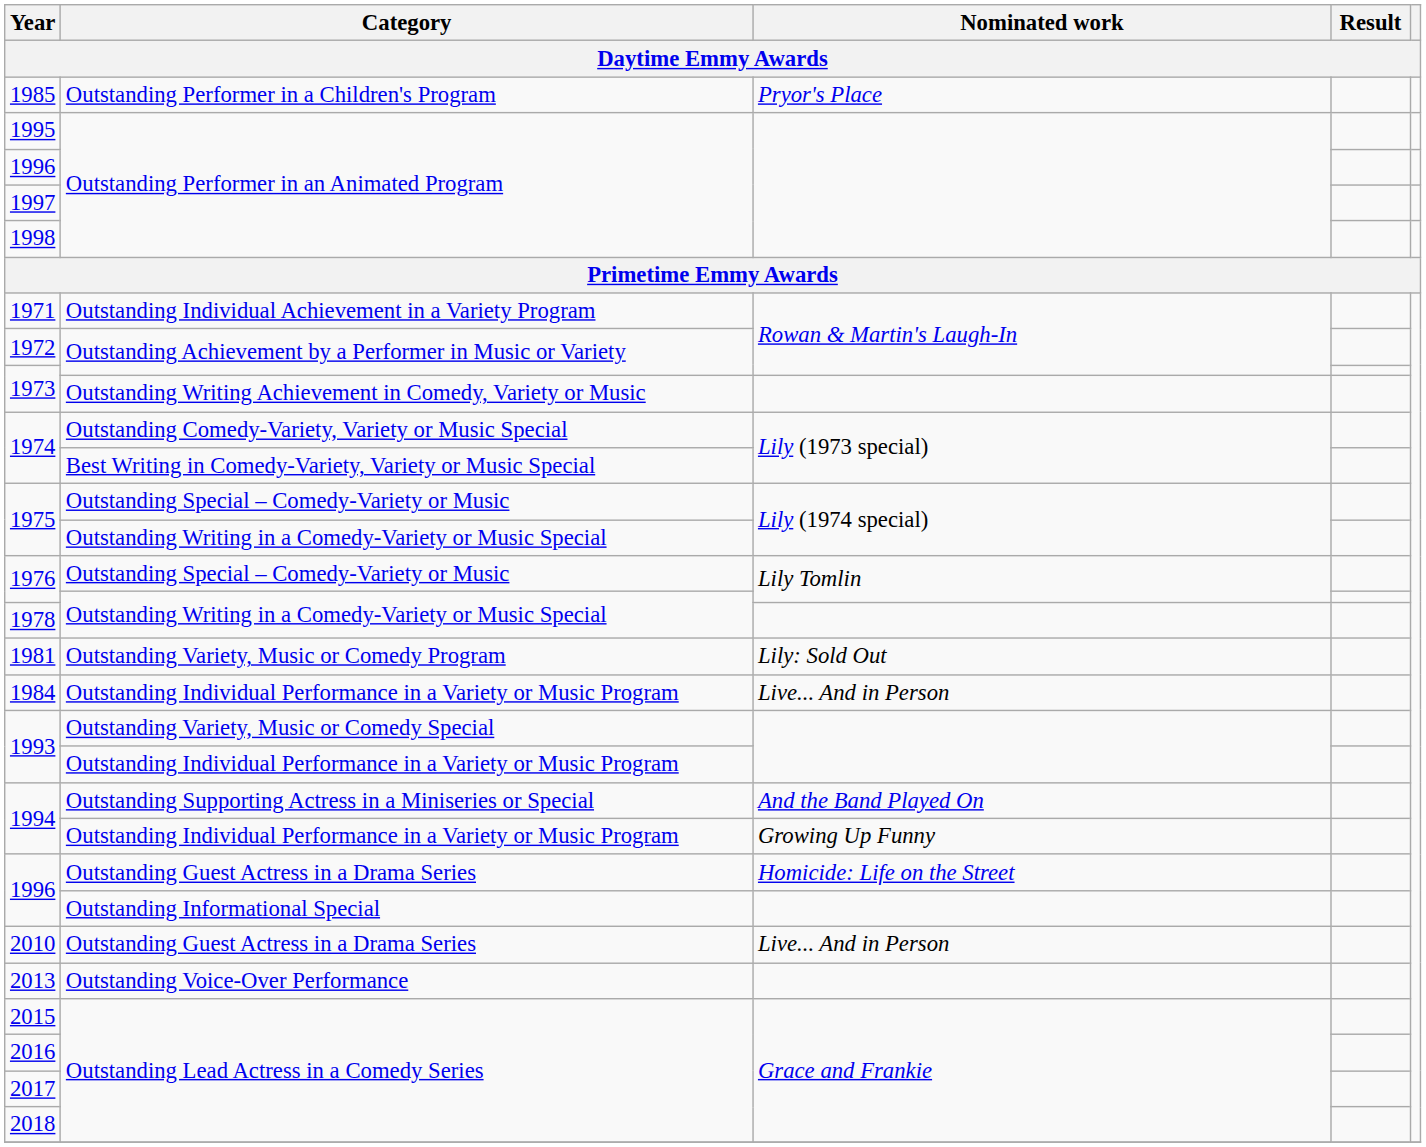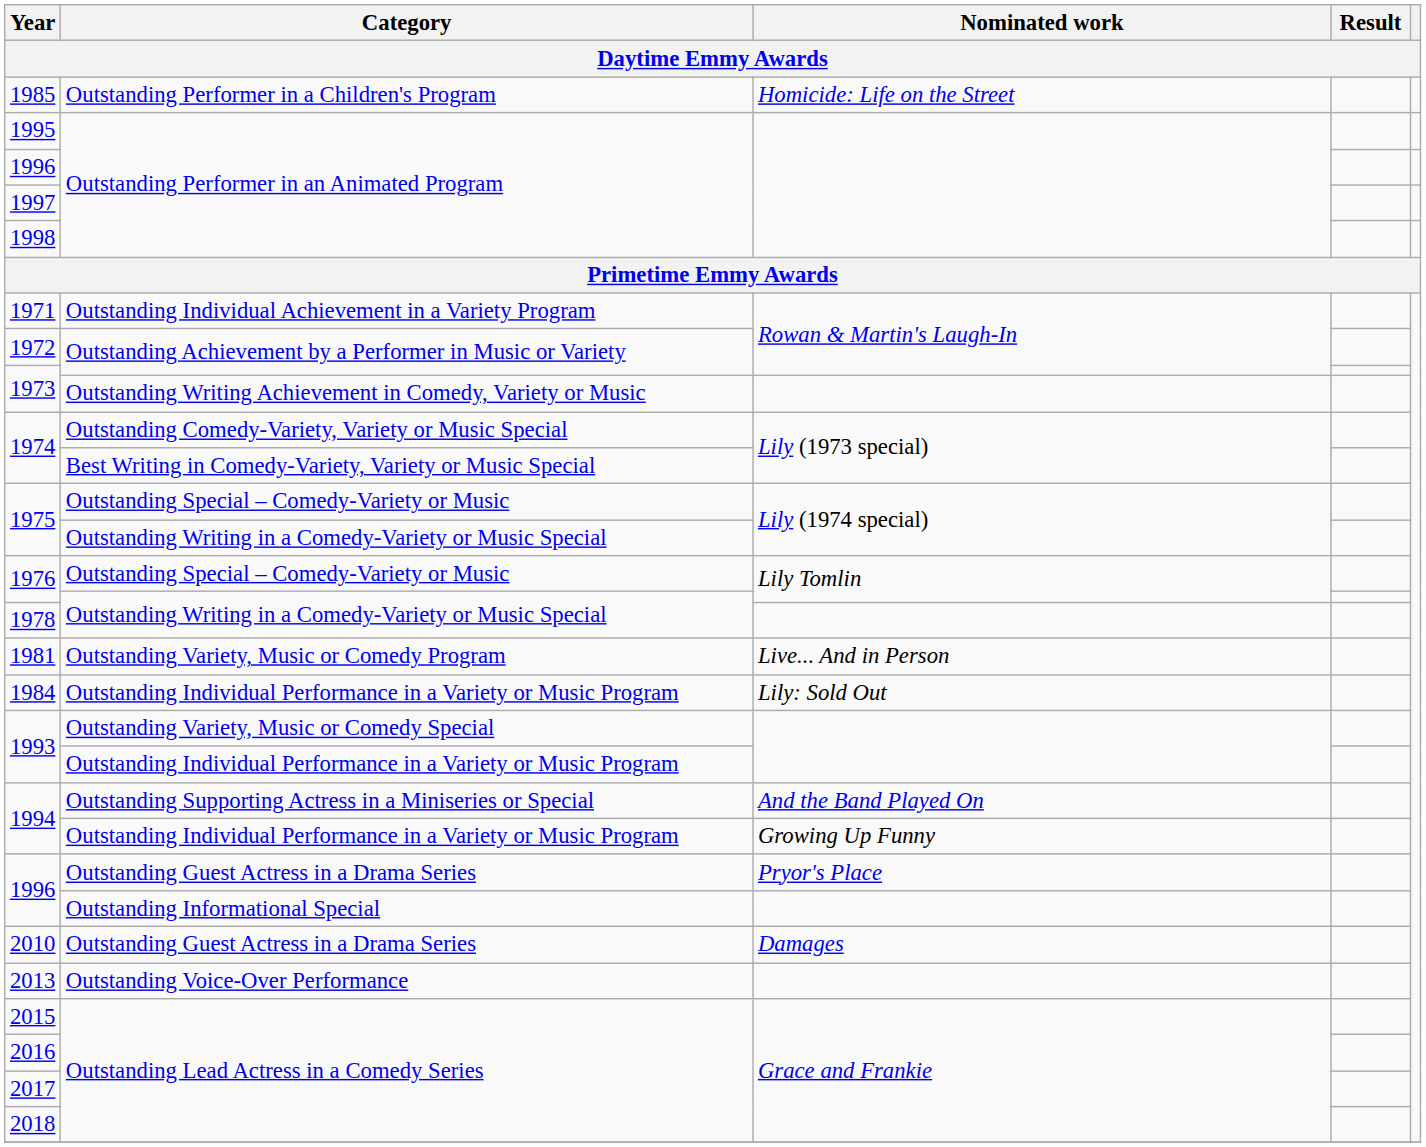 <table class=wikitable>
 <tr>
 <th scope="col" style="width:2em;">Year</th>
 <th scope="col" style="width:30em;">Category</th>
 <th scope="col" style="width:25em;">Nominated work</th>
 <th scope="col" style="width:3em;">Result</th>
 <th></th>
 </tr>
 <tr>
 <th colspan=5><a href='#'>Daytime Emmy Awards</a></th>
 </tr>
 <tr>
 <td style="text-align:center;"><a href='#'>1985</a></td>
 <td><a href='#'>Outstanding Performer in a Children's Program</a></td>
-<td><em><a href='#'>Pryor's Place</a></em></td>
+<td><em><a href='#'>Homicide: Life on the Street</a></em></td>
 <td></td>
 <td style="text-align:center;"></td>
 </tr>
 <tr>
 <td style="text-align:center;"><a href='#'>1995</a></td>
 <td rowspan=4><a href='#'>Outstanding Performer in an Animated Program</a></td>
 <td rowspan=4></td>
 <td></td>
 <td style="text-align:center;"></td>
 </tr>
 <tr>
 <td style="text-align:center;"><a href='#'>1996</a></td>
 <td></td>
 <td style="text-align:center;"></td>
 </tr>
 <tr>
 <td style="text-align:center;"><a href='#'>1997</a></td>
 <td></td>
 <td style="text-align:center;"></td>
 </tr>
 <tr>
 <td style="text-align:center;"><a href='#'>1998</a></td>
 <td></td>
 <td style="text-align:center;"></td>
 </tr>
 <tr>
 <th colspan=5><a href='#'>Primetime Emmy Awards</a></th>
 </tr>
 <tr>
 <td style="text-align:center;"><a href='#'>1971</a></td>
 <td><a href='#'>Outstanding Individual Achievement in a Variety Program</a></td>
 <td rowspan=3><em><a href='#'>Rowan & Martin's Laugh-In</a></em></td>
 <td></td>
 <td style="text-align:center;" rowspan="25"></td>
 </tr>
 <tr>
 <td style="text-align:center;"><a href='#'>1972</a></td>
 <td rowspan=2><a href='#'>Outstanding Achievement by a Performer in Music or Variety</a></td>
 <td></td>
 </tr>
 <tr>
 <td style="text-align:center;", rowspan="2"><a href='#'>1973</a></td>
 <td></td>
 </tr>
 <tr>
 <td><a href='#'>Outstanding Writing Achievement in Comedy, Variety or Music</a></td>
 <td></td>
 <td></td>
 </tr>
 <tr>
 <td style="text-align:center;", rowspan="2"><a href='#'>1974</a></td>
 <td><a href='#'>Outstanding Comedy-Variety, Variety or Music Special</a></td>
 <td rowspan="2"><em><a href='#'>Lily</a></em> (1973 special)</td>
 <td></td>
 </tr>
 <tr>
 <td><a href='#'>Best Writing in Comedy-Variety, Variety or Music Special</a></td>
 <td></td>
 </tr>
 <tr>
 <td style="text-align:center;", rowspan="2"><a href='#'>1975</a></td>
 <td><a href='#'>Outstanding Special – Comedy-Variety or Music</a></td>
 <td rowspan="2"><em><a href='#'>Lily</a></em> (1974 special)</td>
 <td></td>
 </tr>
 <tr>
 <td><a href='#'>Outstanding Writing in a Comedy-Variety or Music Special</a></td>
 <td></td>
 </tr>
 <tr>
 <td style="text-align:center;", rowspan="2"><a href='#'>1976</a></td>
 <td><a href='#'>Outstanding Special – Comedy-Variety or Music</a></td>
 <td rowspan="2"><em>Lily Tomlin</em></td>
 <td></td>
 </tr>
 <tr>
 <td rowspan=2><a href='#'>Outstanding Writing in a Comedy-Variety or Music Special</a></td>
 <td></td>
 </tr>
 <tr>
 <td style="text-align:center;"><a href='#'>1978</a></td>
 <td></td>
 <td></td>
 </tr>
 <tr>
 <td style="text-align:center;"><a href='#'>1981</a></td>
 <td><a href='#'>Outstanding Variety, Music or Comedy Program</a></td>
-<td><em>Lily: Sold Out</em></td>
+<td><em>Live... And in Person</em></td>
 <td></td>
 </tr>
 <tr>
 <td style="text-align:center;"><a href='#'>1984</a></td>
 <td><a href='#'>Outstanding Individual Performance in a Variety or Music Program</a></td>
-<td><em>Live... And in Person</em></td>
+<td><em>Lily: Sold Out</em></td>
 <td></td>
 </tr>
 <tr>
 <td style="text-align:center;", rowspan="2"><a href='#'>1993</a></td>
 <td><a href='#'>Outstanding Variety, Music or Comedy Special</a></td>
 <td rowspan="2"></td>
 <td></td>
 </tr>
 <tr>
 <td><a href='#'>Outstanding Individual Performance in a Variety or Music Program</a></td>
 <td></td>
 </tr>
 <tr>
 <td style="text-align:center;", rowspan="2"><a href='#'>1994</a></td>
 <td><a href='#'>Outstanding Supporting Actress in a Miniseries or Special</a></td>
 <td><em><a href='#'>And the Band Played On</a></em></td>
 <td></td>
 </tr>
 <tr>
 <td><a href='#'>Outstanding Individual Performance in a Variety or Music Program</a></td>
 <td><em>Growing Up Funny</em></td>
 <td></td>
 </tr>
 <tr>
 <td style="text-align:center;", rowspan="2"><a href='#'>1996</a></td>
 <td><a href='#'>Outstanding Guest Actress in a Drama Series</a></td>
-<td><em><a href='#'>Homicide: Life on the Street</a></em></td>
+<td><em><a href='#'>Pryor's Place</a></em></td>
 <td></td>
 </tr>
 <tr>
 <td><a href='#'>Outstanding Informational Special</a></td>
 <td></td>
 <td></td>
 </tr>
 <tr>
 <td style="text-align:center;"><a href='#'>2010</a></td>
 <td><a href='#'>Outstanding Guest Actress in a Drama Series</a></td>
-<td><em>Live... And in Person</em></td>
+<td><em><a href='#'>Damages</a></em></td>
 <td></td>
 </tr>
 <tr>
 <td style="text-align:center;"><a href='#'>2013</a></td>
 <td><a href='#'>Outstanding Voice-Over Performance</a></td>
 <td></td>
 <td></td>
 </tr>
 <tr>
 <td style="text-align:center;"><a href='#'>2015</a></td>
 <td rowspan=4><a href='#'>Outstanding Lead Actress in a Comedy Series</a></td>
 <td rowspan=4><em><a href='#'>Grace and Frankie</a></em></td>
 <td></td>
 </tr>
 <tr>
 <td style="text-align:center;"><a href='#'>2016</a></td>
 <td></td>
 </tr>
 <tr>
 <td style="text-align:center;"><a href='#'>2017</a></td>
 <td></td>
 </tr>
 <tr>
 <td style="text-align:center;"><a href='#'>2018</a></td>
 <td></td>
 </tr>
 <tr>
 </tr>
 </table>
